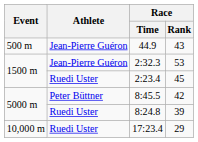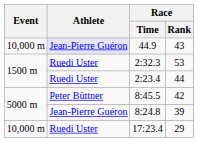 <table class="wikitable" border="1" style="font-size:90%">
 <tr>
 <th rowspan=2>Event</th>
 <th rowspan=2>Athlete</th>
 <th colspan=2>Race</th>
 </tr>
 <tr>
 <th>Time</th>
 <th>Rank</th>
 </tr>
 <tr>
-<td>500 m</td>
-<td><a href='#'>Jean-Pierre Guéron</a></td>
+<td>10,000 m</td>
+<td style="background: lavender;"><a href='#'>Jean-Pierre Guéron</a></td>
 <td align=center>44.9</td>
 <td align=center>43</td>
 </tr>
 <tr>
 <td rowspan=2>1500 m</td>
-<td><a href='#'>Jean-Pierre Guéron</a></td>
+<td><a href='#'>Ruedi Uster</a></td>
 <td align=center>2:32.3</td>
 <td align=center>53</td>
 </tr>
 <tr>
 <td><a href='#'>Ruedi Uster</a></td>
 <td align=center>2:23.4</td>
-<td align=center>45</td>
+<td align=center>44</td>
 </tr>
 <tr>
 <td rowspan=2>5000 m</td>
 <td><a href='#'>Peter Büttner</a></td>
 <td align=center>8:45.5</td>
 <td align=center>42</td>
 </tr>
 <tr>
-<td><a href='#'>Ruedi Uster</a></td>
+<td><a href='#'>Jean-Pierre Guéron</a></td>
 <td align=center>8:24.8</td>
 <td align=center>39</td>
 </tr>
 <tr>
 <td>10,000 m</td>
 <td><a href='#'>Ruedi Uster</a></td>
 <td align=center>17:23.4</td>
 <td align=center>29</td>
 </tr>
 </table>
